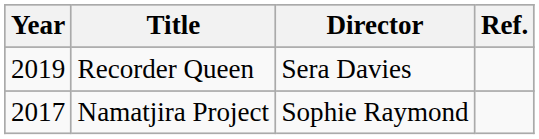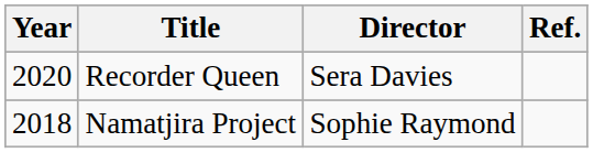 <table class="wikitable">
 <tr>
 <th>Year</th>
 <th>Title</th>
 <th>Director</th>
 <th>Ref.</th>
 </tr>
 <tr>
-<td>2019</td>
+<td>2020</td>
 <td>Recorder Queen</td>
 <td>Sera Davies</td>
 <td></td>
 </tr>
 <tr>
-<td>2017</td>
+<td>2018</td>
 <td>Namatjira Project</td>
 <td>Sophie Raymond</td>
 <td></td>
 </tr>
 </table>
